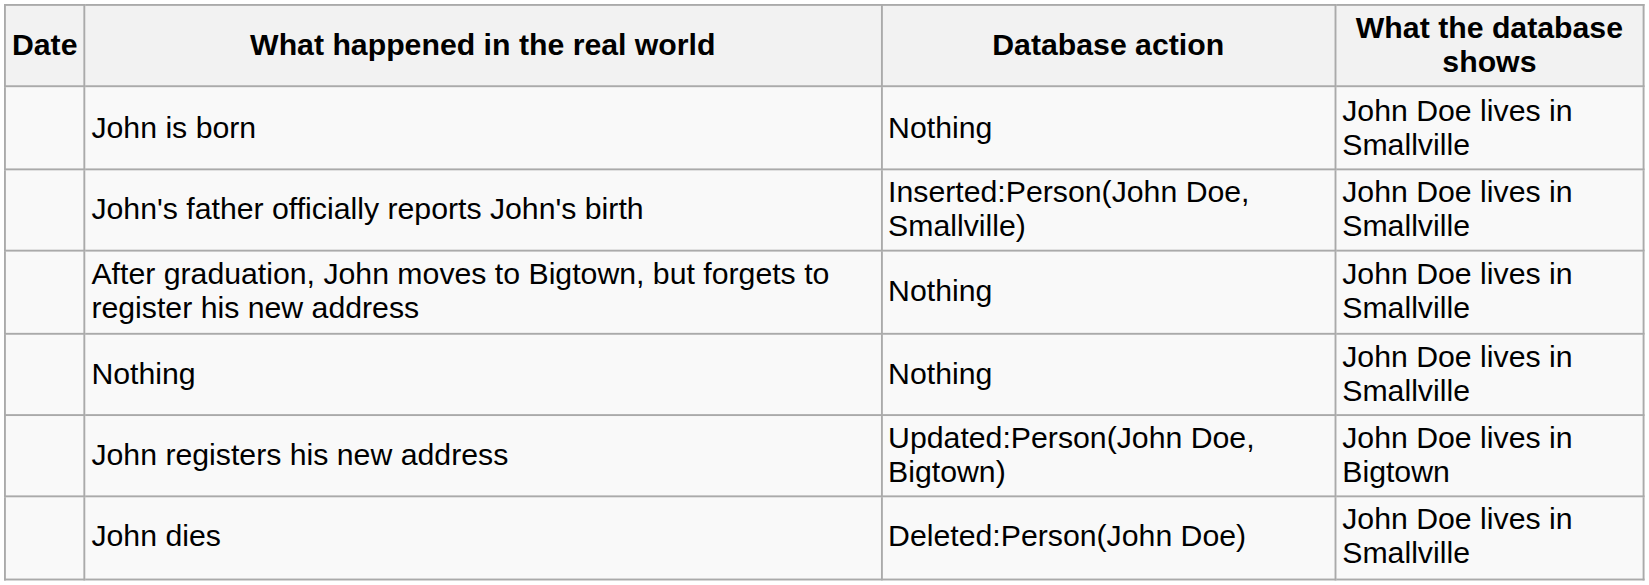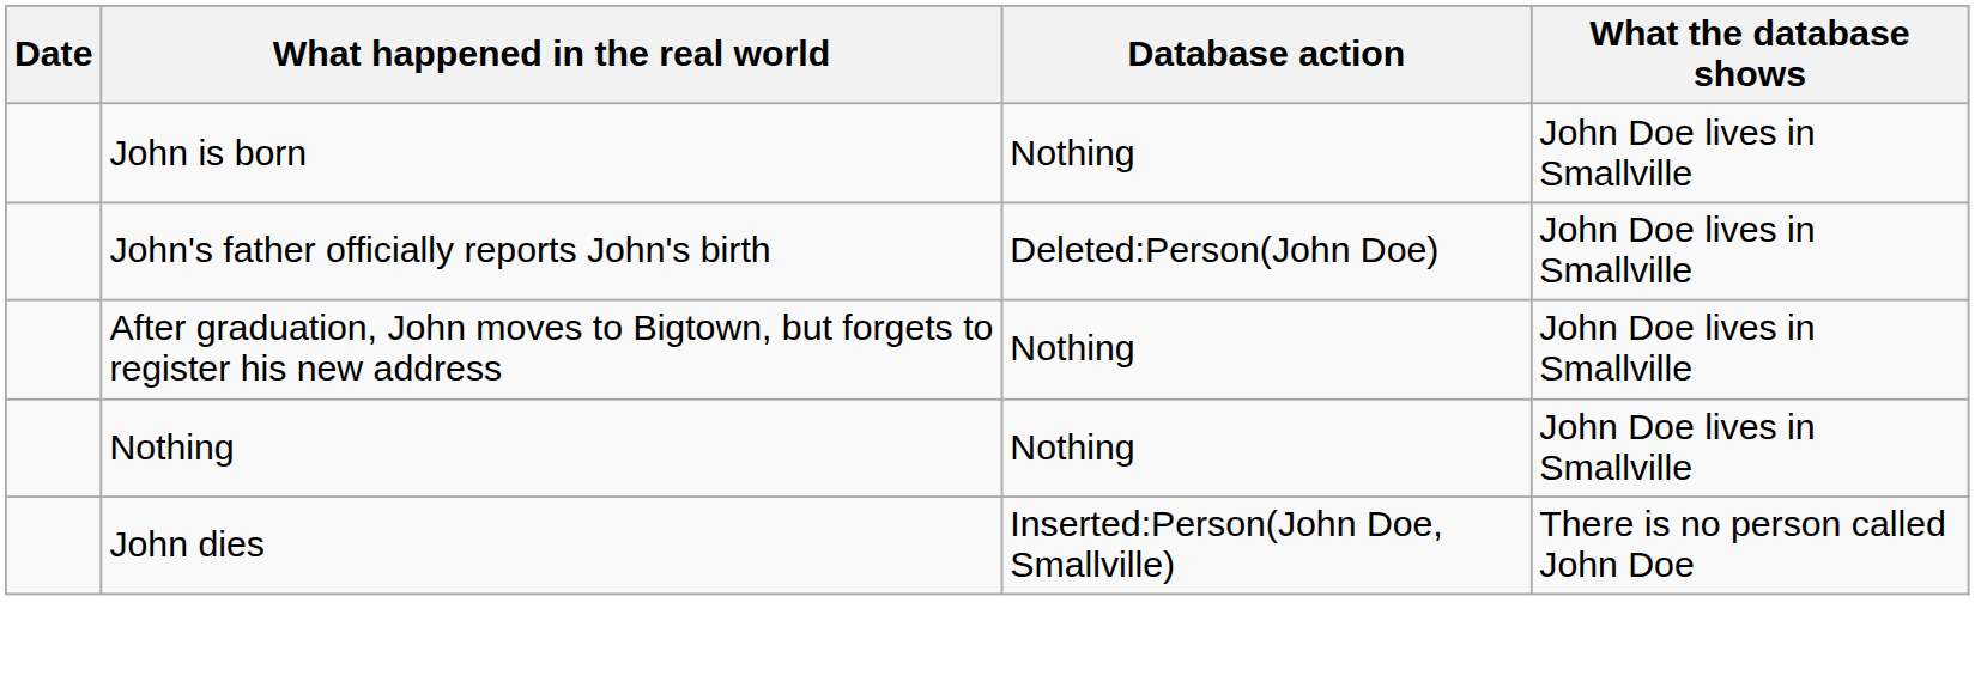 <table class="wikitable">
 <tr>
 <th>Date</th>
 <th>What happened in the real world</th>
 <th>Database action</th>
 <th>What the database shows</th>
 </tr>
 <tr>
 <td></td>
 <td>John is born</td>
 <td>Nothing</td>
 <td>John Doe lives in Smallville</td>
 </tr>
 <tr>
 <td></td>
 <td>John's father officially reports John's birth</td>
-<td>Inserted:Person(John Doe, Smallville)</td>
+<td>Deleted:Person(John Doe)</td>
 <td>John Doe lives in Smallville</td>
 </tr>
 <tr>
 <td></td>
 <td>After graduation, John moves to Bigtown, but forgets to register his new address</td>
 <td>Nothing</td>
 <td>John Doe lives in Smallville</td>
 </tr>
 <tr>
 <td></td>
 <td>Nothing</td>
 <td>Nothing</td>
 <td>John Doe lives in Smallville</td>
 </tr>
 <tr>
 <td></td>
-<td>John registers his new address</td>
-<td>Updated:Person(John Doe, Bigtown)</td>
-<td>John Doe lives in Bigtown</td>
-</tr>
-<tr>
-<td></td>
 <td>John dies</td>
-<td>Deleted:Person(John Doe)</td>
-<td>John Doe lives in Smallville</td>
+<td>Inserted:Person(John Doe, Smallville)</td>
+<td>There is no person called John Doe</td>
 </tr>
 </table>
